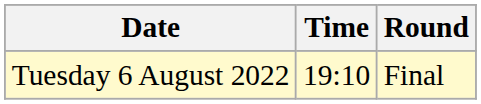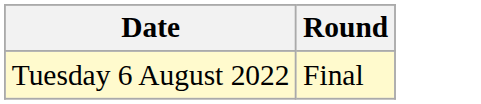 <table class="wikitable">
 <tr>
 <th>Date</th>
-<th>Time</th>
 <th>Round</th>
 </tr>
 <tr>
 <td style=background:lemonchiffon>Tuesday 6 August 2022</td>
-<td style=background:lemonchiffon>19:10</td>
 <td style=background:lemonchiffon>Final</td>
 </tr>
 </table>
